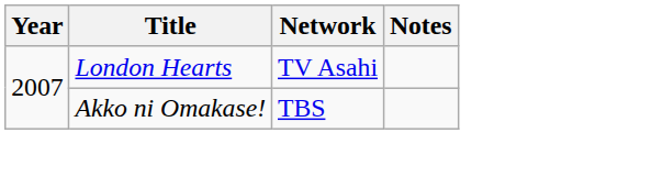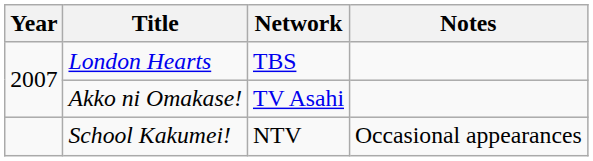 <table class="wikitable">
 <tr>
 <th>Year</th>
 <th>Title</th>
 <th>Network</th>
 <th>Notes</th>
 </tr>
 <tr>
 <td rowspan="2">2007</td>
 <td><em><a href='#'>London Hearts</a></em></td>
+<td><a href='#'>TBS</a></td>
+<td></td>
+</tr>
+<tr>
+<td><em>Akko ni Omakase!</em></td>
 <td><a href='#'>TV Asahi</a></td>
 <td></td>
 </tr>
 <tr>
-<td><em>Akko ni Omakase!</em></td>
-<td><a href='#'>TBS</a></td>
 <td></td>
+<td><em>School Kakumei!</em></td>
+<td>NTV</td>
+<td>Occasional appearances</td>
 </tr>
 </table>
